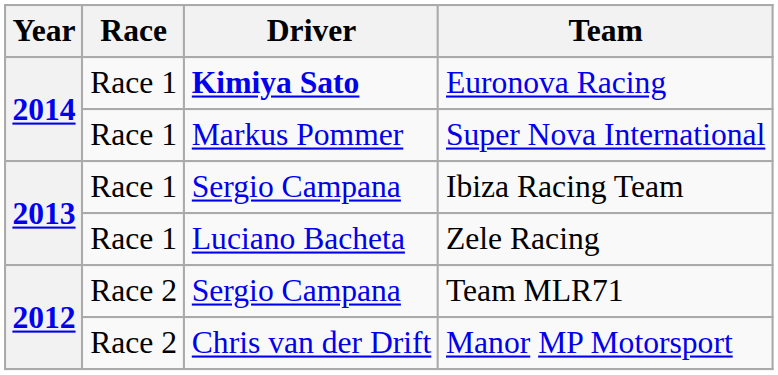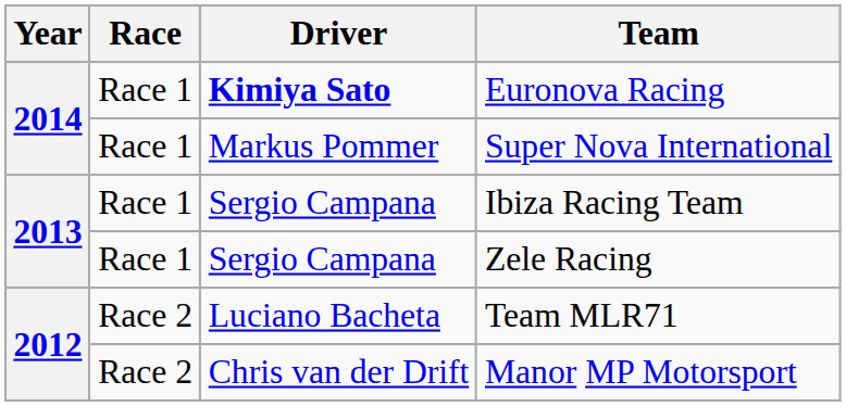 <table class="wikitable" style="font-size: 95%;">
 <tr>
 <th>Year</th>
 <th>Race</th>
 <th>Driver</th>
 <th>Team</th>
 </tr>
 <tr>
 <th rowspan=2><a href='#'>2014</a></th>
 <td>Race 1</td>
 <td><strong> <a href='#'>Kimiya Sato</a></strong></td>
 <td> <a href='#'>Euronova Racing</a></td>
 </tr>
 <tr>
 <td>Race 1</td>
 <td> <a href='#'>Markus Pommer</a></td>
 <td> <a href='#'>Super Nova International</a></td>
 </tr>
 <tr>
 <th rowspan=2><a href='#'>2013</a></th>
 <td>Race 1</td>
 <td> <a href='#'>Sergio Campana</a></td>
 <td> Ibiza Racing Team</td>
 </tr>
 <tr>
 <td>Race 1</td>
-<td> <a href='#'>Luciano Bacheta</a></td>
+<td> <a href='#'>Sergio Campana</a></td>
 <td> Zele Racing</td>
 </tr>
 <tr>
 <th rowspan=2><a href='#'>2012</a></th>
 <td>Race 2</td>
-<td> <a href='#'>Sergio Campana</a></td>
+<td> <a href='#'>Luciano Bacheta</a></td>
 <td> Team MLR71</td>
 </tr>
 <tr>
 <td>Race 2</td>
 <td> <a href='#'>Chris van der Drift</a></td>
 <td> <a href='#'>Manor</a> <a href='#'>MP Motorsport</a></td>
 </tr>
 </table>
